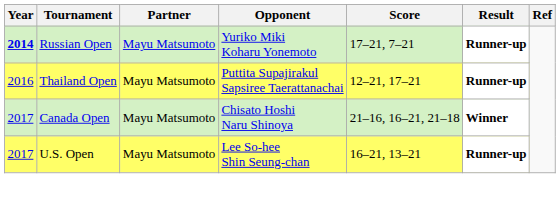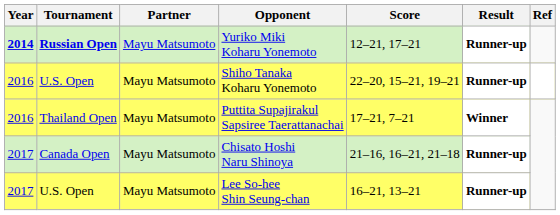 <table class="sortable wikitable" style="font-size: 90%">
 <tr>
 <th>Year</th>
 <th>Tournament</th>
 <th>Partner</th>
 <th>Opponent</th>
 <th>Score</th>
 <th>Result</th>
 <th>Ref</th>
 </tr>
 <tr style="background:#D4F1C5">
 <td align="center"><strong><a href='#'>2014</a></strong></td>
-<td align="left"><a href='#'>Russian Open</a></td>
+<td align="left"><strong><a href='#'>Russian Open</a></strong></td>
 <td align="left"> <a href='#'>Mayu Matsumoto</a></td>
 <td align="left"> <a href='#'>Yuriko Miki</a><br> <a href='#'>Koharu Yonemoto</a></td>
-<td align="left">17–21, 7–21</td>
+<td align="left">12–21, 17–21</td>
 <td style="text-align:left; background:white"> <strong>Runner-up</strong></td>
+</tr>
+<tr style="background:#FFFF67">
+<td align="center"><a href='#'>2016</a></td>
+<td align="left"><a href='#'>U.S. Open</a></td>
+<td align="left"> Mayu Matsumoto</td>
+<td align="left"> <a href='#'>Shiho Tanaka</a><br> Koharu Yonemoto</td>
+<td align="left">22–20, 15–21, 19–21</td>
+<td style="text-align:left; background:white"> <strong>Runner-up</strong></td>
+<td style="text-align:center; background:white"></td>
 </tr>
 <tr style="background:#FFFF67">
 <td align="center"><a href='#'>2016</a></td>
 <td align="left"><a href='#'>Thailand Open</a></td>
 <td align="left"> Mayu Matsumoto</td>
 <td align="left"> <a href='#'>Puttita Supajirakul</a><br> <a href='#'>Sapsiree Taerattanachai</a></td>
-<td align="left">12–21, 17–21</td>
-<td style="text-align:left; background:white"> <strong>Runner-up</strong></td>
+<td align="left">17–21, 7–21</td>
+<td style="text-align:left; background:white"> <strong>Winner</strong></td>
 </tr>
 <tr style="background:#D4F1C5">
 <td align="center"><a href='#'>2017</a></td>
 <td align="left"><a href='#'>Canada Open</a></td>
 <td align="left"> Mayu Matsumoto</td>
 <td align="left"> <a href='#'>Chisato Hoshi</a><br> <a href='#'>Naru Shinoya</a></td>
 <td align="left">21–16, 16–21, 21–18</td>
-<td style="text-align:left; background:white"> <strong>Winner</strong></td>
+<td style="text-align:left; background:white"> <strong>Runner-up</strong></td>
 </tr>
 <tr style="background:#FFFF67">
 <td align="center"><a href='#'>2017</a></td>
 <td align="left">U.S. Open</td>
 <td align="left"> Mayu Matsumoto</td>
 <td align="left"> <a href='#'>Lee So-hee</a><br> <a href='#'>Shin Seung-chan</a></td>
 <td align="left">16–21, 13–21</td>
 <td style="text-align:left; background:white"> <strong>Runner-up</strong></td>
 </tr>
 </table>
